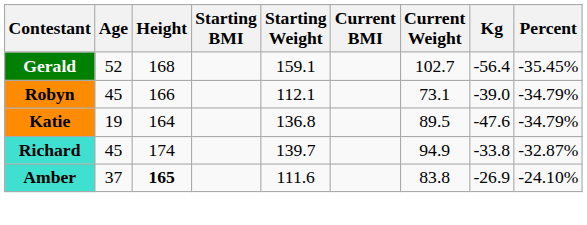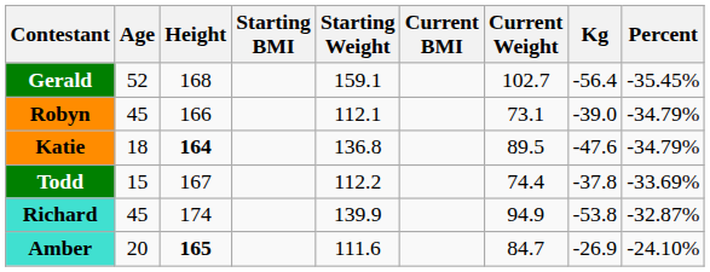 <table class="wikitable sortable" style="text-align:center" align="center" font-size:67฿%; line-height:16px">
 <tr>
 <th width="50">Contestant</th>
 <th width="25">Age</th>
 <th width="25">Height</th>
 <th width="5">Starting <br>BMI</th>
 <th width="25">Starting <br>Weight</th>
 <th width="5">Current<br>BMI</th>
 <th width="25">Current<br>Weight</th>
 <th width="25">Kg</th>
 <th width="25">Percent</th>
 </tr>
 <tr>
 <th style="background: green; color: white">Gerald</th>
 <td>52</td>
 <td>168</td>
 <td></td>
 <td>159.1</td>
 <td></td>
 <td>102.7</td>
 <td>-56.4</td>
 <td>-35.45%</td>
 </tr>
 <tr>
 <th style="background: darkorange">Robyn</th>
 <td>45</td>
 <td>166</td>
 <td></td>
 <td>112.1</td>
 <td></td>
 <td>73.1</td>
 <td>-39.0</td>
 <td>-34.79%</td>
 </tr>
 <tr>
 <th style="background: darkorange">Katie</th>
-<td>19</td>
-<td>164</td>
+<td>18</td>
+<td><strong>164</strong></td>
 <td></td>
 <td>136.8</td>
 <td></td>
 <td>89.5</td>
 <td>-47.6</td>
 <td>-34.79%</td>
 </tr>
 <tr>
+<th style="background: green; color: white">Todd</th>
+<td>15</td>
+<td>167</td>
+<td></td>
+<td>112.2</td>
+<td></td>
+<td>74.4</td>
+<td>-37.8</td>
+<td>-33.69%</td>
+</tr>
+<tr>
 <th style="background: #40E0D0; color: black">Richard</th>
 <td>45</td>
 <td>174</td>
 <td></td>
-<td>139.7</td>
+<td>139.9</td>
 <td></td>
 <td>94.9</td>
-<td>-33.8</td>
+<td>-53.8</td>
 <td>-32.87%</td>
 </tr>
 <tr>
 <th style="background: #40E0D0; color: black">Amber</th>
-<td>37</td>
+<td>20</td>
 <td><strong>165</strong></td>
 <td></td>
 <td>111.6</td>
 <td></td>
-<td>83.8</td>
+<td>84.7</td>
 <td>-26.9</td>
 <td>-24.10%</td>
 </tr>
 </table>
